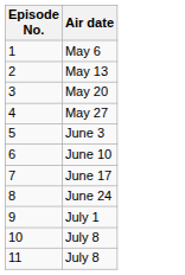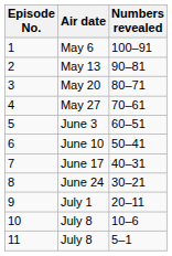 <table class="wikitable">
 <tr>
 <th>Episode<br>No.</th>
 <th>Air date</th>
+<th>Numbers<br>revealed</th>
 </tr>
 <tr>
 <td>1</td>
 <td>May 6</td>
+<td>100–91</td>
 </tr>
 <tr>
 <td>2</td>
 <td>May 13</td>
+<td>90–81</td>
 </tr>
 <tr>
 <td>3</td>
 <td>May 20</td>
+<td>80–71</td>
 </tr>
 <tr>
 <td>4</td>
 <td>May 27</td>
+<td>70–61</td>
 </tr>
 <tr>
 <td>5</td>
 <td>June 3</td>
+<td>60–51</td>
 </tr>
 <tr>
 <td>6</td>
 <td>June 10</td>
+<td>50–41</td>
 </tr>
 <tr>
 <td>7</td>
 <td>June 17</td>
+<td>40–31</td>
 </tr>
 <tr>
 <td>8</td>
 <td>June 24</td>
+<td>30–21</td>
 </tr>
 <tr>
 <td>9</td>
 <td>July 1</td>
+<td>20–11</td>
 </tr>
 <tr>
 <td>10</td>
 <td>July 8</td>
+<td>10–6</td>
 </tr>
 <tr>
 <td>11</td>
 <td>July 8</td>
+<td>5–1</td>
 </tr>
 </table>
